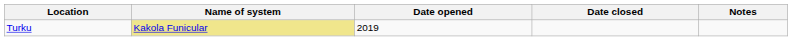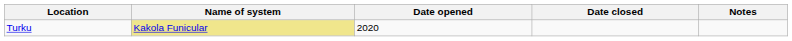 <table class="wikitable" width=100%>
 <tr>
 <th>Location</th>
 <th>Name of system</th>
 <th>Date opened</th>
 <th>Date closed</th>
 <th>Notes</th>
 </tr>
 <tr>
 <td><a href='#'>Turku</a></td>
 <td style="background: khaki;"><a href='#'>Kakola Funicular</a></td>
-<td>2019</td>
+<td>2020</td>
 <td></td>
 <td></td>
 </tr>
 </table>
